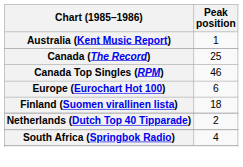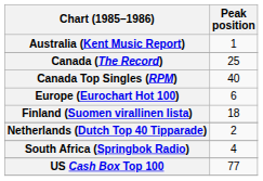 <table class="wikitable sortable plainrowheaders" style="text-align:center">
 <tr>
 <th scope="col">Chart (1985–1986)</th>
 <th scope="col">Peak<br>position</th>
 </tr>
 <tr>
 <th scope="row">Australia (<a href='#'>Kent Music Report</a>)</th>
 <td>1</td>
 </tr>
 <tr>
 </tr>
 <tr>
 <th scope="row">Canada (<a href='#'><em>The Record</em></a>)</th>
 <td>25</td>
 </tr>
 <tr>
 <th scope="row">Canada Top Singles (<em><a href='#'>RPM</a></em>)</th>
-<td>46</td>
+<td>40</td>
 </tr>
 <tr>
 <th scope="row">Europe (<a href='#'>Eurochart Hot 100</a>)</th>
 <td>6</td>
 </tr>
 <tr>
 <th scope="row">Finland (<a href='#'>Suomen virallinen lista</a>)</th>
 <td>18</td>
 </tr>
 <tr>
 </tr>
 <tr>
 </tr>
 <tr>
 <th scope="row">Netherlands (<a href='#'>Dutch Top 40 Tipparade</a>)</th>
 <td>2</td>
 </tr>
 <tr>
 </tr>
 <tr>
 </tr>
 <tr>
 <th scope="row">South Africa (<a href='#'>Springbok Radio</a>)</th>
 <td>4</td>
 </tr>
 <tr>
 </tr>
 <tr>
 </tr>
 <tr>
 </tr>
 <tr>
 </tr>
 <tr>
 </tr>
 <tr>
 </tr>
 <tr>
+<th scope="row">US <a href='#'><em>Cash Box</em> Top 100</a></th>
+<td style="text-align:center;">77</td>
+</tr>
+<tr>
 </tr>
 </table>
